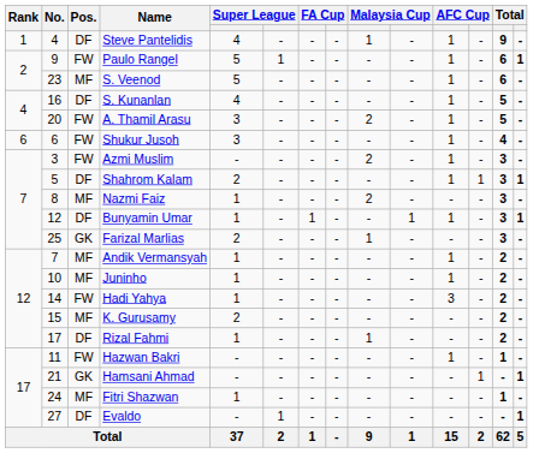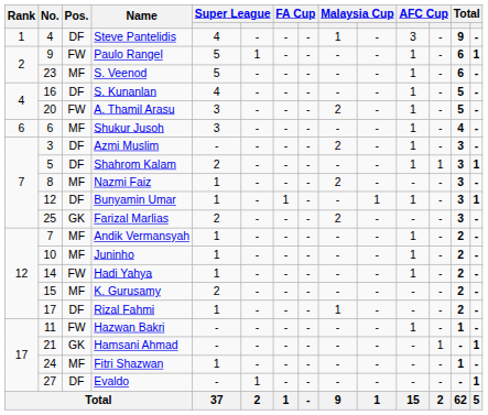 <table class="wikitable sortable" style="text-align: center">
 <tr>
 <th rowspan="2">Rank</th>
 <th rowspan="2">No.</th>
 <th rowspan="2">Pos.</th>
 <th rowspan="2">Name</th>
 <th colspan="2"><a href='#'>Super League</a></th>
 <th colspan="2"><a href='#'>FA Cup</a></th>
 <th colspan="2"><a href='#'>Malaysia Cup</a></th>
 <th colspan="2"><a href='#'>AFC Cup</a></th>
 <th colspan="2"><strong>Total</strong></th>
 </tr>
 <tr>
 <th></th>
 <th></th>
 <th></th>
 <th></th>
 <th></th>
 <th></th>
 <th></th>
 <th></th>
 <th></th>
 <th></th>
 </tr>
 <tr>
 <td>1</td>
 <td>4</td>
 <td>DF</td>
 <td align=left> <a href='#'>Steve Pantelidis</a></td>
 <td>4</td>
 <td>-</td>
 <td>-</td>
 <td>-</td>
 <td>1</td>
 <td>-</td>
-<td>1</td>
+<td>3</td>
 <td>-</td>
 <td><strong>9</strong></td>
 <td><strong>-</strong></td>
 </tr>
 <tr>
 <td rowspan="2">2</td>
 <td>9</td>
 <td>FW</td>
 <td align=left> <a href='#'>Paulo Rangel</a></td>
 <td>5</td>
 <td>1</td>
 <td>-</td>
 <td>-</td>
 <td>-</td>
 <td>-</td>
 <td>1</td>
 <td>-</td>
 <td><strong>6</strong></td>
 <td><strong>1</strong></td>
 </tr>
 <tr>
 <td>23</td>
 <td>MF</td>
 <td align=left> <a href='#'>S. Veenod</a></td>
 <td>5</td>
 <td>-</td>
 <td>-</td>
 <td>-</td>
 <td>-</td>
 <td>-</td>
 <td>1</td>
 <td>-</td>
 <td><strong>6</strong></td>
 <td><strong>-</strong></td>
 </tr>
 <tr>
 <td rowspan="2">4</td>
 <td>16</td>
 <td>DF</td>
 <td align=left> <a href='#'>S. Kunanlan</a></td>
 <td>4</td>
 <td>-</td>
 <td>-</td>
 <td>-</td>
 <td>-</td>
 <td>-</td>
 <td>1</td>
 <td>-</td>
 <td><strong>5</strong></td>
 <td><strong>-</strong></td>
 </tr>
 <tr>
 <td>20</td>
 <td>FW</td>
 <td align=left> <a href='#'>A. Thamil Arasu</a></td>
 <td>3</td>
 <td>-</td>
 <td>-</td>
 <td>-</td>
 <td>2</td>
 <td>-</td>
 <td>1</td>
 <td>-</td>
 <td><strong>5</strong></td>
 <td><strong>-</strong></td>
 </tr>
 <tr>
 <td>6</td>
 <td>6</td>
-<td>FW</td>
+<td>MF</td>
 <td align=left> <a href='#'>Shukur Jusoh</a></td>
 <td>3</td>
 <td>-</td>
 <td>-</td>
 <td>-</td>
 <td>-</td>
 <td>-</td>
 <td>1</td>
 <td>-</td>
 <td><strong>4</strong></td>
 <td><strong>-</strong></td>
 </tr>
 <tr>
 <td rowspan="5">7</td>
 <td>3</td>
-<td>FW</td>
+<td>DF</td>
 <td align=left> <a href='#'>Azmi Muslim</a></td>
 <td>-</td>
 <td>-</td>
 <td>-</td>
 <td>-</td>
 <td>2</td>
 <td>-</td>
 <td>1</td>
 <td>-</td>
 <td><strong>3</strong></td>
 <td><strong>-</strong></td>
 </tr>
 <tr>
 <td>5</td>
 <td>DF</td>
 <td align=left> <a href='#'>Shahrom Kalam</a></td>
 <td>2</td>
 <td>-</td>
 <td>-</td>
 <td>-</td>
 <td>-</td>
 <td>-</td>
 <td>1</td>
 <td>1</td>
 <td><strong>3</strong></td>
 <td><strong>1</strong></td>
 </tr>
 <tr>
 <td>8</td>
 <td>MF</td>
 <td align=left> <a href='#'>Nazmi Faiz</a></td>
 <td>1</td>
 <td>-</td>
 <td>-</td>
 <td>-</td>
 <td>2</td>
 <td>-</td>
 <td>-</td>
 <td>-</td>
 <td><strong>3</strong></td>
 <td><strong>-</strong></td>
 </tr>
 <tr>
 <td>12</td>
 <td>DF</td>
 <td align=left> <a href='#'>Bunyamin Umar</a></td>
 <td>1</td>
 <td>-</td>
 <td>1</td>
 <td>-</td>
 <td>-</td>
 <td>1</td>
 <td>1</td>
 <td>-</td>
 <td><strong>3</strong></td>
 <td><strong>1</strong></td>
 </tr>
 <tr>
 <td>25</td>
 <td>GK</td>
 <td align=left> <a href='#'>Farizal Marlias</a></td>
 <td>2</td>
 <td>-</td>
 <td>-</td>
 <td>-</td>
-<td>1</td>
+<td>2</td>
 <td>-</td>
 <td>-</td>
 <td>-</td>
 <td><strong>3</strong></td>
 <td><strong>-</strong></td>
 </tr>
 <tr>
 <td rowspan="5">12</td>
 <td>7</td>
 <td>MF</td>
 <td align=left> <a href='#'>Andik Vermansyah</a></td>
 <td>1</td>
 <td>-</td>
 <td>-</td>
 <td>-</td>
 <td>-</td>
 <td>-</td>
 <td>1</td>
 <td>-</td>
 <td><strong>2</strong></td>
 <td><strong>-</strong></td>
 </tr>
 <tr>
 <td>10</td>
 <td>MF</td>
 <td align=left> <a href='#'>Juninho</a></td>
 <td>1</td>
 <td>-</td>
 <td>-</td>
 <td>-</td>
 <td>-</td>
 <td>-</td>
 <td>1</td>
 <td>-</td>
 <td><strong>2</strong></td>
 <td><strong>-</strong></td>
 </tr>
 <tr>
 <td>14</td>
 <td>FW</td>
 <td align=left> <a href='#'>Hadi Yahya</a></td>
 <td>1</td>
 <td>-</td>
 <td>-</td>
 <td>-</td>
 <td>-</td>
 <td>-</td>
-<td>3</td>
+<td>1</td>
 <td>-</td>
 <td><strong>2</strong></td>
 <td><strong>-</strong></td>
 </tr>
 <tr>
 <td>15</td>
 <td>MF</td>
 <td align=left> <a href='#'>K. Gurusamy</a></td>
 <td>2</td>
 <td>-</td>
 <td>-</td>
 <td>-</td>
 <td>-</td>
 <td>-</td>
 <td>-</td>
 <td>-</td>
 <td><strong>2</strong></td>
 <td><strong>-</strong></td>
 </tr>
 <tr>
 <td>17</td>
 <td>DF</td>
 <td align=left> <a href='#'>Rizal Fahmi</a></td>
 <td>1</td>
 <td>-</td>
 <td>-</td>
 <td>-</td>
 <td>1</td>
 <td>-</td>
 <td>-</td>
 <td>-</td>
 <td><strong>2</strong></td>
 <td><strong>-</strong></td>
 </tr>
 <tr>
 <td rowspan="4">17</td>
 <td>11</td>
 <td>FW</td>
 <td align=left> <a href='#'>Hazwan Bakri</a></td>
 <td>-</td>
 <td>-</td>
 <td>-</td>
 <td>-</td>
 <td>-</td>
 <td>-</td>
 <td>1</td>
 <td>-</td>
 <td><strong>1</strong></td>
 <td><strong>-</strong></td>
 </tr>
 <tr>
 <td>21</td>
 <td>GK</td>
 <td align=left> <a href='#'>Hamsani Ahmad</a></td>
 <td>-</td>
 <td>-</td>
 <td>-</td>
 <td>-</td>
 <td>-</td>
 <td>-</td>
 <td>-</td>
 <td>1</td>
 <td><strong>-</strong></td>
 <td><strong>1</strong></td>
 </tr>
 <tr>
 <td>24</td>
 <td>MF</td>
 <td align=left> <a href='#'>Fitri Shazwan</a></td>
 <td>1</td>
 <td>-</td>
 <td>-</td>
 <td>-</td>
 <td>-</td>
 <td>-</td>
 <td>-</td>
 <td>-</td>
 <td><strong>1</strong></td>
 <td><strong>-</strong></td>
 </tr>
 <tr>
 <td>27</td>
 <td>DF</td>
 <td align=left> <a href='#'>Evaldo</a></td>
 <td>-</td>
 <td>1</td>
 <td>-</td>
 <td>-</td>
 <td>-</td>
 <td>-</td>
 <td>-</td>
 <td>-</td>
 <td><strong>-</strong></td>
 <td><strong>1</strong></td>
 </tr>
 <tr>
 <th colspan=4>Total</th>
 <th>37</th>
 <th>2</th>
 <th>1</th>
 <th>-</th>
 <th>9</th>
 <th>1</th>
 <th>15</th>
 <th>2</th>
 <th>62</th>
 <th>5</th>
 </tr>
 </table>
